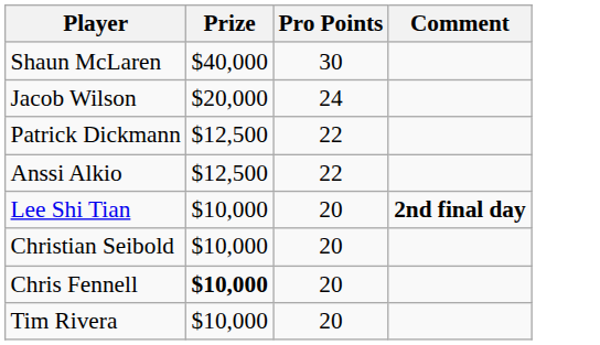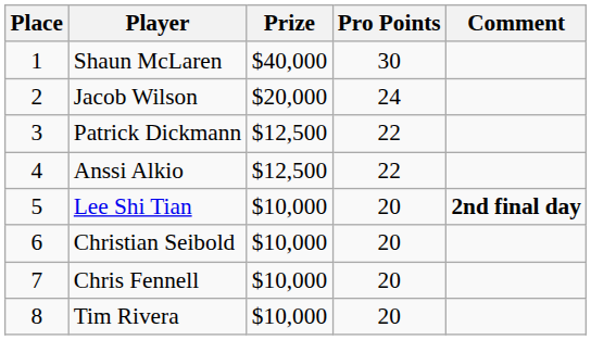 <table class="wikitable">
 <tr>
+<th>Place</th>
 <th>Player</th>
 <th>Prize</th>
 <th>Pro Points</th>
 <th>Comment</th>
 </tr>
 <tr>
+<td align=center>1</td>
 <td> Shaun McLaren</td>
 <td align=center>$40,000</td>
 <td align=center>30</td>
 <td></td>
 </tr>
 <tr>
+<td align=center>2</td>
 <td> Jacob Wilson</td>
 <td align=center>$20,000</td>
 <td align=center>24</td>
 <td></td>
 </tr>
 <tr>
+<td align=center>3</td>
 <td> Patrick Dickmann</td>
 <td align=center>$12,500</td>
 <td align=center>22</td>
 <td></td>
 </tr>
 <tr>
+<td align=center>4</td>
 <td> Anssi Alkio</td>
 <td align=center>$12,500</td>
 <td align=center>22</td>
 <td></td>
 </tr>
 <tr>
+<td align=center>5</td>
 <td> <a href='#'>Lee Shi Tian</a></td>
 <td align=center>$10,000</td>
 <td align=center>20</td>
 <td><strong>2nd final day</strong></td>
 </tr>
 <tr>
+<td align=center>6</td>
 <td> Christian Seibold</td>
 <td align=center>$10,000</td>
 <td align=center>20</td>
 <td></td>
 </tr>
 <tr>
+<td align=center>7</td>
 <td> Chris Fennell</td>
-<td align=center><strong>$10,000</strong></td>
+<td align=center>$10,000</td>
 <td align=center>20</td>
 <td></td>
 </tr>
 <tr>
+<td align=center>8</td>
 <td> Tim Rivera</td>
 <td align=center>$10,000</td>
 <td align=center>20</td>
 <td></td>
 </tr>
 </table>
